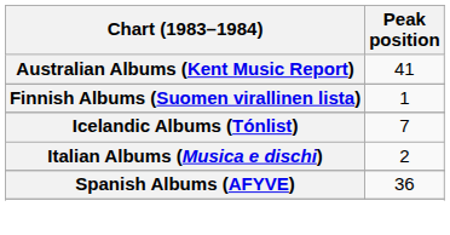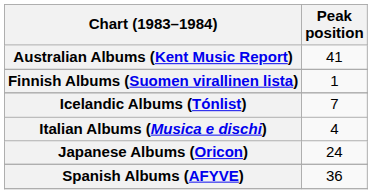 <table class="wikitable plainrowheaders sortable" style="text-align:center">
 <tr>
 <th scope="col">Chart (1983–1984)</th>
 <th scope="col">Peak<br>position</th>
 </tr>
 <tr>
 <th scope="row">Australian Albums (<a href='#'>Kent Music Report</a>)</th>
 <td>41</td>
 </tr>
 <tr>
 </tr>
 <tr>
 </tr>
 <tr>
 </tr>
 <tr>
 <th scope="row">Finnish Albums (<a href='#'>Suomen virallinen lista</a>)</th>
 <td>1</td>
 </tr>
 <tr>
 </tr>
 <tr>
 <th scope="row">Icelandic Albums (<a href='#'>Tónlist</a>)</th>
 <td>7</td>
 </tr>
 <tr>
 <th scope="row">Italian Albums (<em><a href='#'>Musica e dischi</a></em>)</th>
-<td>2</td>
+<td>4</td>
+</tr>
+<tr>
+<th scope="row">Japanese Albums (<a href='#'>Oricon</a>)</th>
+<td>24</td>
 </tr>
 <tr>
 </tr>
 <tr>
 </tr>
 <tr>
 <th scope="row">Spanish Albums (<a href='#'>AFYVE</a>)</th>
 <td>36</td>
 </tr>
 <tr>
 </tr>
 <tr>
 </tr>
 <tr>
 </tr>
 <tr>
 </tr>
 </table>
